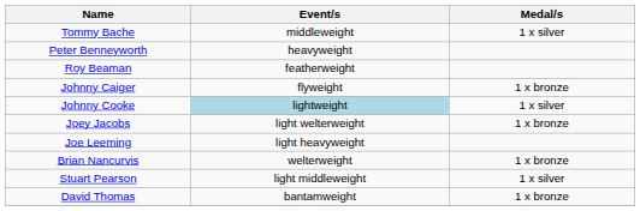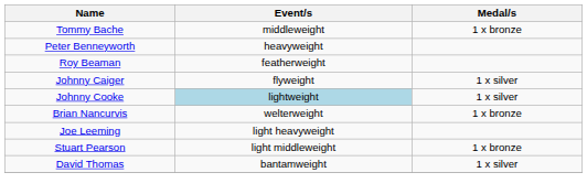 <table class="wikitable" style="text-align: center">
 <tr>
 <th width=250>Name</th>
 <th width=350>Event/s</th>
 <th width=250>Medal/s</th>
 </tr>
 <tr>
 <td><a href='#'>Tommy Bache</a></td>
 <td>middleweight</td>
-<td>1 x silver</td>
+<td>1 x bronze</td>
 </tr>
 <tr>
 <td><a href='#'>Peter Benneyworth</a></td>
 <td>heavyweight</td>
 <td></td>
 </tr>
 <tr>
 <td><a href='#'>Roy Beaman</a></td>
 <td>featherweight</td>
 <td></td>
 </tr>
 <tr>
 <td><a href='#'>Johnny Caiger</a></td>
 <td>flyweight</td>
-<td>1 x bronze</td>
+<td>1 x silver</td>
 </tr>
 <tr>
 <td><a href='#'>Johnny Cooke</a></td>
 <td style="background: lightblue;">lightweight</td>
 <td>1 x silver</td>
 </tr>
 <tr>
-<td><a href='#'>Joey Jacobs</a></td>
-<td>light welterweight</td>
+<td><a href='#'>Brian Nancurvis</a></td>
+<td>welterweight</td>
 <td>1 x bronze</td>
 </tr>
 <tr>
 <td><a href='#'>Joe Leeming</a></td>
 <td>light heavyweight</td>
 <td></td>
 </tr>
 <tr>
-<td><a href='#'>Brian Nancurvis</a></td>
-<td>welterweight</td>
-<td>1 x bronze</td>
-</tr>
-<tr>
 <td><a href='#'>Stuart Pearson</a></td>
 <td>light middleweight</td>
-<td>1 x silver</td>
+<td>1 x bronze</td>
 </tr>
 <tr>
 <td><a href='#'>David Thomas</a></td>
 <td>bantamweight</td>
-<td>1 x bronze</td>
+<td>1 x silver</td>
 </tr>
 <tr>
 </tr>
 </table>
